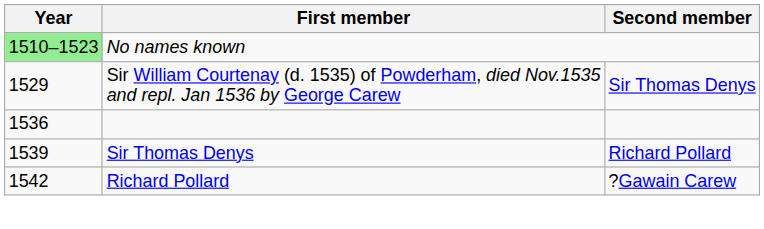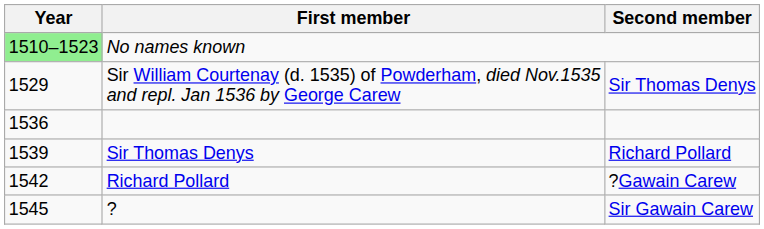 <table class="wikitable">
 <tr>
 <th>Year</th>
 <th>First member</th>
 <th>Second member</th>
 </tr>
 <tr>
 <td style="background: lightgreen;">1510–1523</td>
 <td colspan = "2"><em>No names known</em></td>
 </tr>
 <tr>
 <td>1529</td>
 <td>Sir <a href='#'>William Courtenay</a> (d. 1535) of <a href='#'>Powderham</a>, <em>died Nov.1535<br> and repl. Jan 1536 by</em> <a href='#'>George Carew</a></td>
 <td><a href='#'>Sir Thomas Denys</a></td>
 </tr>
 <tr>
 <td>1536</td>
 <td></td>
 </tr>
 <tr>
 <td>1539</td>
 <td><a href='#'>Sir Thomas Denys</a></td>
 <td><a href='#'>Richard Pollard</a></td>
 </tr>
 <tr>
 <td>1542</td>
 <td><a href='#'>Richard Pollard</a></td>
 <td>?<a href='#'>Gawain Carew</a></td>
 </tr>
+<tr>
+<td>1545</td>
+<td>?</td>
+<td><a href='#'>Sir Gawain Carew</a></td>
+</tr>
 </table>
